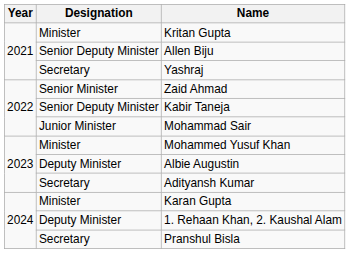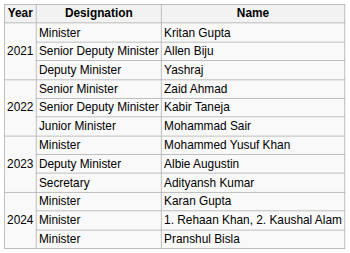 <table class="wikitable">
 <tr>
 <th>Year</th>
 <th>Designation</th>
 <th>Name</th>
 </tr>
 <tr>
 <td rowspan="3">2021</td>
 <td>Minister</td>
 <td>Kritan Gupta</td>
 </tr>
 <tr>
 <td>Senior Deputy Minister</td>
 <td>Allen Biju</td>
 </tr>
 <tr>
-<td>Secretary</td>
+<td>Deputy Minister</td>
 <td>Yashraj</td>
 </tr>
 <tr>
 <td rowspan="3">2022</td>
 <td>Senior Minister</td>
 <td>Zaid Ahmad</td>
 </tr>
 <tr>
 <td>Senior Deputy Minister</td>
 <td>Kabir Taneja</td>
 </tr>
 <tr>
 <td>Junior Minister</td>
 <td>Mohammad Sair</td>
 </tr>
 <tr>
 <td rowspan="3">2023</td>
 <td>Minister</td>
 <td>Mohammed Yusuf Khan</td>
 </tr>
 <tr>
 <td>Deputy Minister</td>
 <td>Albie Augustin</td>
 </tr>
 <tr>
 <td>Secretary</td>
 <td>Adityansh Kumar</td>
 </tr>
 <tr>
 <td rowspan="3">2024</td>
 <td>Minister</td>
 <td>Karan Gupta</td>
 </tr>
 <tr>
-<td>Deputy Minister</td>
+<td>Minister</td>
 <td>1. Rehaan Khan, 2. Kaushal Alam</td>
 </tr>
 <tr>
-<td>Secretary</td>
+<td>Minister</td>
 <td>Pranshul Bisla</td>
 </tr>
 </table>
